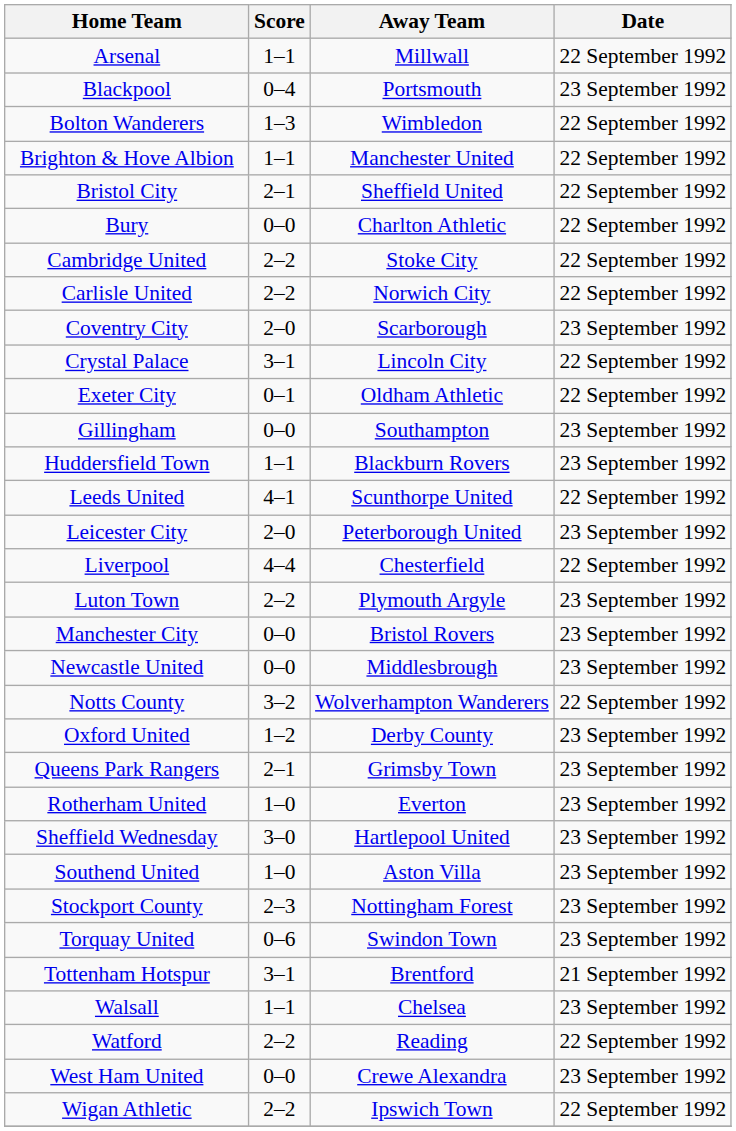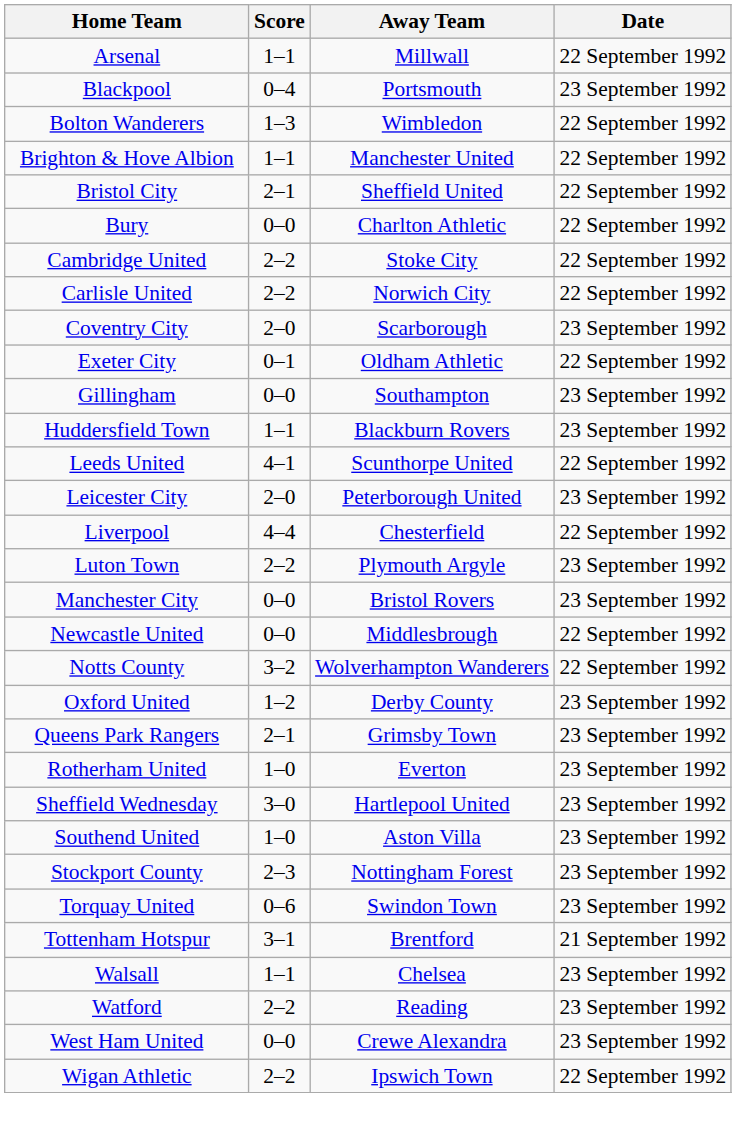 <table class="wikitable" style="text-align:center;">
 <tr>
 <th width=175>Home Team</th>
 <th width=20>Score</th>
 <th width=175>Away Team</th>
 <th width= 125>Date</th>
 </tr>
 <tr>
 <td><a href='#'>Arsenal</a></td>
 <td>1–1</td>
 <td><a href='#'>Millwall</a></td>
 <td>22 September 1992</td>
 </tr>
 <tr>
 <td><a href='#'>Blackpool</a></td>
 <td>0–4</td>
 <td><a href='#'>Portsmouth</a></td>
 <td>23 September 1992</td>
 </tr>
 <tr>
 <td><a href='#'>Bolton Wanderers</a></td>
 <td>1–3</td>
 <td><a href='#'>Wimbledon</a></td>
 <td>22 September 1992</td>
 </tr>
 <tr>
 <td><a href='#'>Brighton & Hove Albion</a></td>
 <td>1–1</td>
 <td><a href='#'>Manchester United</a></td>
 <td>22 September 1992</td>
 </tr>
 <tr>
 <td><a href='#'>Bristol City</a></td>
 <td>2–1</td>
 <td><a href='#'>Sheffield United</a></td>
 <td>22 September 1992</td>
 </tr>
 <tr>
 <td><a href='#'>Bury</a></td>
 <td>0–0</td>
 <td><a href='#'>Charlton Athletic</a></td>
 <td>22 September 1992</td>
 </tr>
 <tr>
 <td><a href='#'>Cambridge United</a></td>
 <td>2–2</td>
 <td><a href='#'>Stoke City</a></td>
 <td>22 September 1992</td>
 </tr>
 <tr>
 <td><a href='#'>Carlisle United</a></td>
 <td>2–2</td>
 <td><a href='#'>Norwich City</a></td>
 <td>22 September 1992</td>
 </tr>
 <tr>
 <td><a href='#'>Coventry City</a></td>
 <td>2–0</td>
 <td><a href='#'>Scarborough</a></td>
 <td>23 September 1992</td>
 </tr>
 <tr>
-<td><a href='#'>Crystal Palace</a></td>
-<td>3–1</td>
-<td><a href='#'>Lincoln City</a></td>
-<td>22 September 1992</td>
-</tr>
-<tr>
 <td><a href='#'>Exeter City</a></td>
 <td>0–1</td>
 <td><a href='#'>Oldham Athletic</a></td>
 <td>22 September 1992</td>
 </tr>
 <tr>
 <td><a href='#'>Gillingham</a></td>
 <td>0–0</td>
 <td><a href='#'>Southampton</a></td>
 <td>23 September 1992</td>
 </tr>
 <tr>
 <td><a href='#'>Huddersfield Town</a></td>
 <td>1–1</td>
 <td><a href='#'>Blackburn Rovers</a></td>
 <td>23 September 1992</td>
 </tr>
 <tr>
 <td><a href='#'>Leeds United</a></td>
 <td>4–1</td>
 <td><a href='#'>Scunthorpe United</a></td>
 <td>22 September 1992</td>
 </tr>
 <tr>
 <td><a href='#'>Leicester City</a></td>
 <td>2–0</td>
 <td><a href='#'>Peterborough United</a></td>
 <td>23 September 1992</td>
 </tr>
 <tr>
 <td><a href='#'>Liverpool</a></td>
 <td>4–4</td>
 <td><a href='#'>Chesterfield</a></td>
 <td>22 September 1992</td>
 </tr>
 <tr>
 <td><a href='#'>Luton Town</a></td>
 <td>2–2</td>
 <td><a href='#'>Plymouth Argyle</a></td>
 <td>23 September 1992</td>
 </tr>
 <tr>
 <td><a href='#'>Manchester City</a></td>
 <td>0–0</td>
 <td><a href='#'>Bristol Rovers</a></td>
 <td>23 September 1992</td>
 </tr>
 <tr>
 <td><a href='#'>Newcastle United</a></td>
 <td>0–0</td>
 <td><a href='#'>Middlesbrough</a></td>
-<td>23 September 1992</td>
+<td>22 September 1992</td>
 </tr>
 <tr>
 <td><a href='#'>Notts County</a></td>
 <td>3–2</td>
 <td><a href='#'>Wolverhampton Wanderers</a></td>
 <td>22 September 1992</td>
 </tr>
 <tr>
 <td><a href='#'>Oxford United</a></td>
 <td>1–2</td>
 <td><a href='#'>Derby County</a></td>
 <td>23 September 1992</td>
 </tr>
 <tr>
 <td><a href='#'>Queens Park Rangers</a></td>
 <td>2–1</td>
 <td><a href='#'>Grimsby Town</a></td>
 <td>23 September 1992</td>
 </tr>
 <tr>
 <td><a href='#'>Rotherham United</a></td>
 <td>1–0</td>
 <td><a href='#'>Everton</a></td>
 <td>23 September 1992</td>
 </tr>
 <tr>
 <td><a href='#'>Sheffield Wednesday</a></td>
 <td>3–0</td>
 <td><a href='#'>Hartlepool United</a></td>
 <td>23 September 1992</td>
 </tr>
 <tr>
 <td><a href='#'>Southend United</a></td>
 <td>1–0</td>
 <td><a href='#'>Aston Villa</a></td>
 <td>23 September 1992</td>
 </tr>
 <tr>
 <td><a href='#'>Stockport County</a></td>
 <td>2–3</td>
 <td><a href='#'>Nottingham Forest</a></td>
 <td>23 September 1992</td>
 </tr>
 <tr>
 <td><a href='#'>Torquay United</a></td>
 <td>0–6</td>
 <td><a href='#'>Swindon Town</a></td>
 <td>23 September 1992</td>
 </tr>
 <tr>
 <td><a href='#'>Tottenham Hotspur</a></td>
 <td>3–1</td>
 <td><a href='#'>Brentford</a></td>
 <td>21 September 1992</td>
 </tr>
 <tr>
 <td><a href='#'>Walsall</a></td>
 <td>1–1</td>
 <td><a href='#'>Chelsea</a></td>
 <td>23 September 1992</td>
 </tr>
 <tr>
 <td><a href='#'>Watford</a></td>
 <td>2–2</td>
 <td><a href='#'>Reading</a></td>
-<td>22 September 1992</td>
+<td>23 September 1992</td>
 </tr>
 <tr>
 <td><a href='#'>West Ham United</a></td>
 <td>0–0</td>
 <td><a href='#'>Crewe Alexandra</a></td>
 <td>23 September 1992</td>
 </tr>
 <tr>
 <td><a href='#'>Wigan Athletic</a></td>
 <td>2–2</td>
 <td><a href='#'>Ipswich Town</a></td>
 <td>22 September 1992</td>
 </tr>
 <tr>
 </tr>
 </table>
